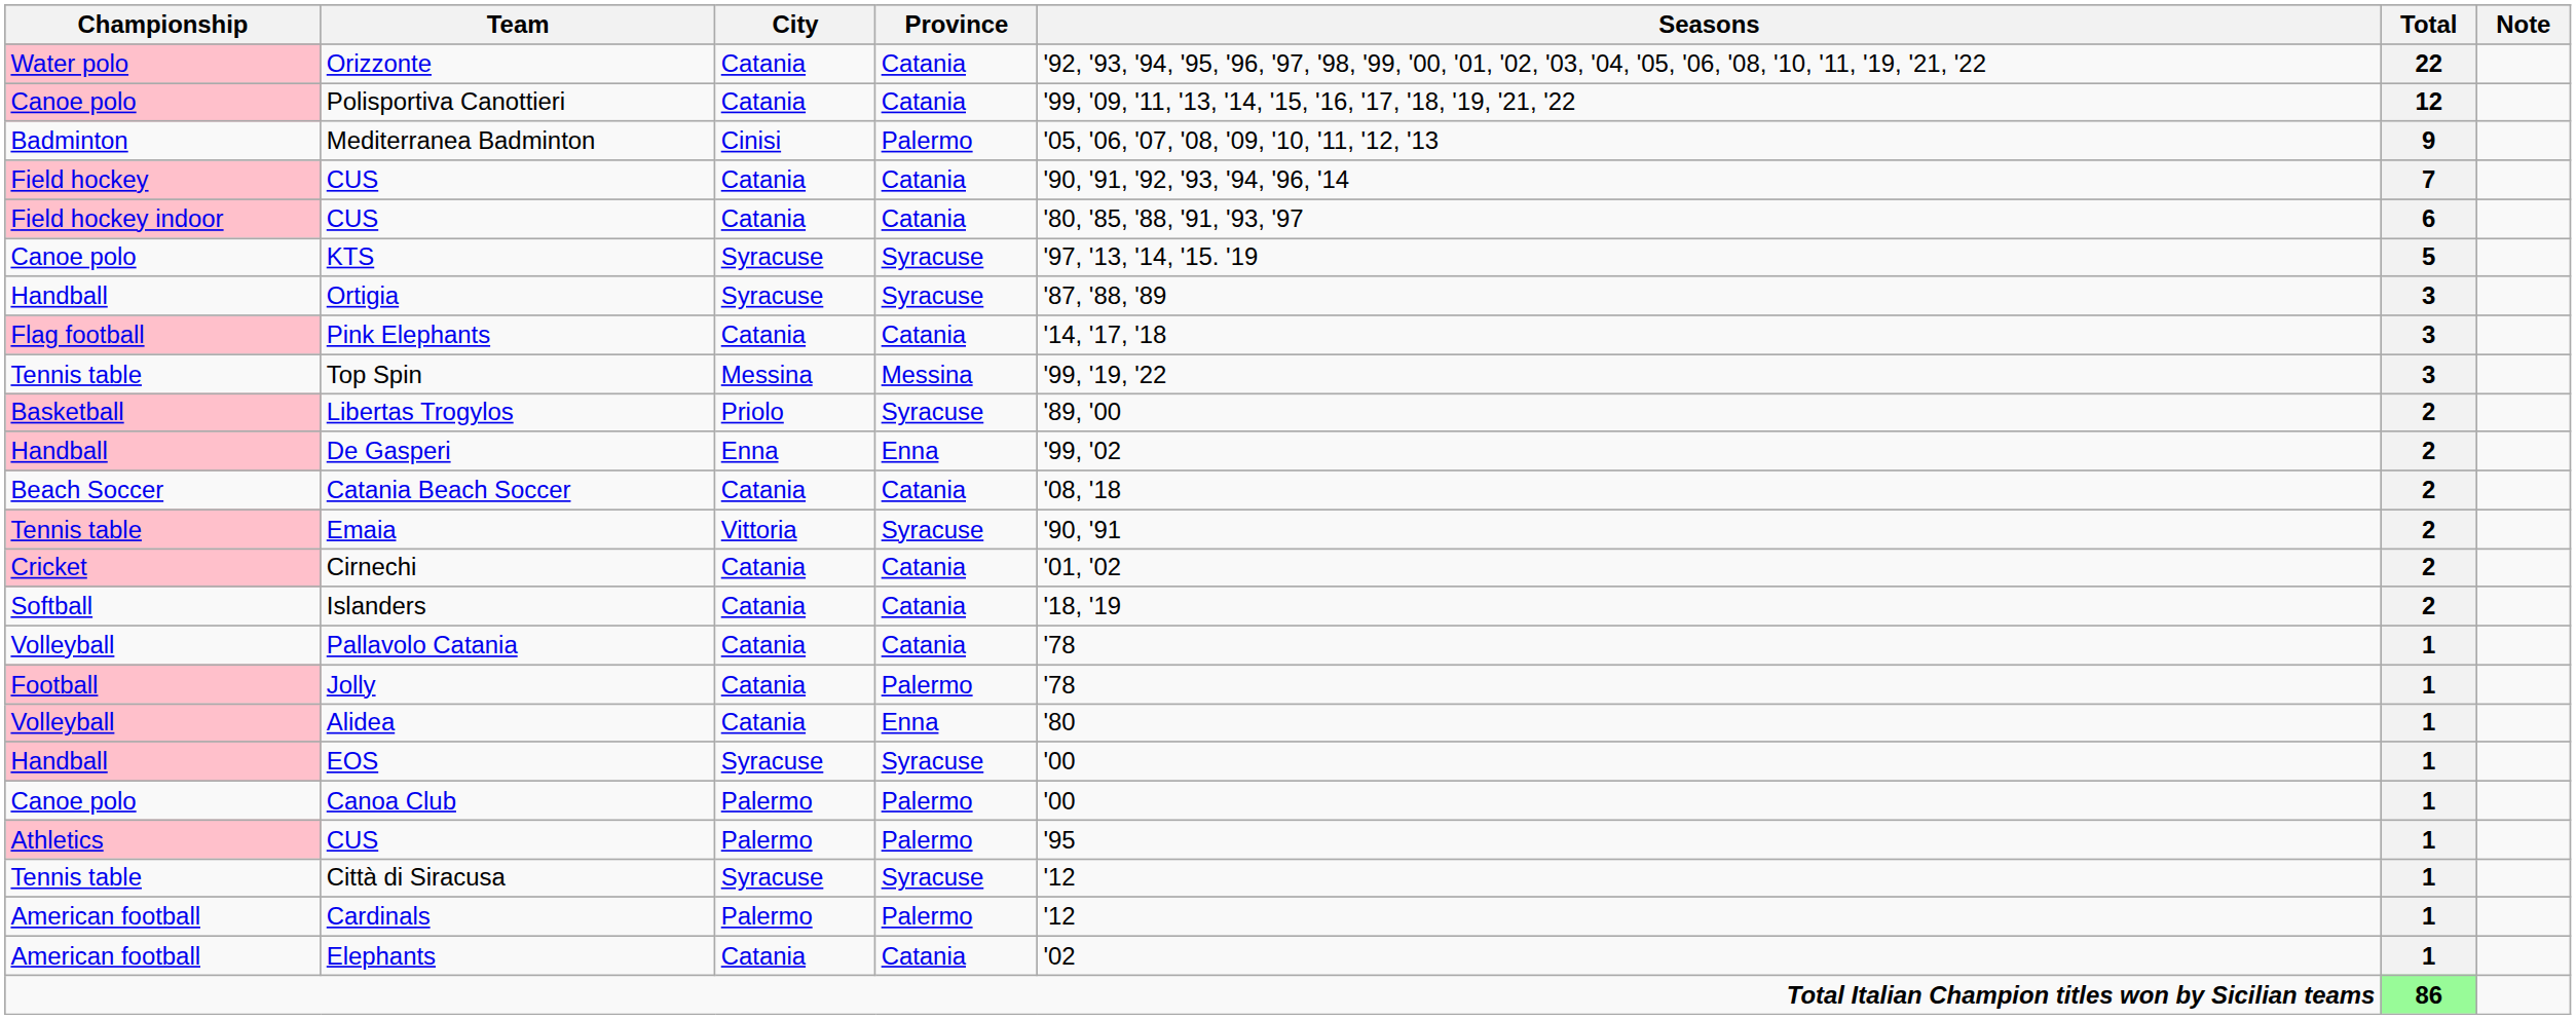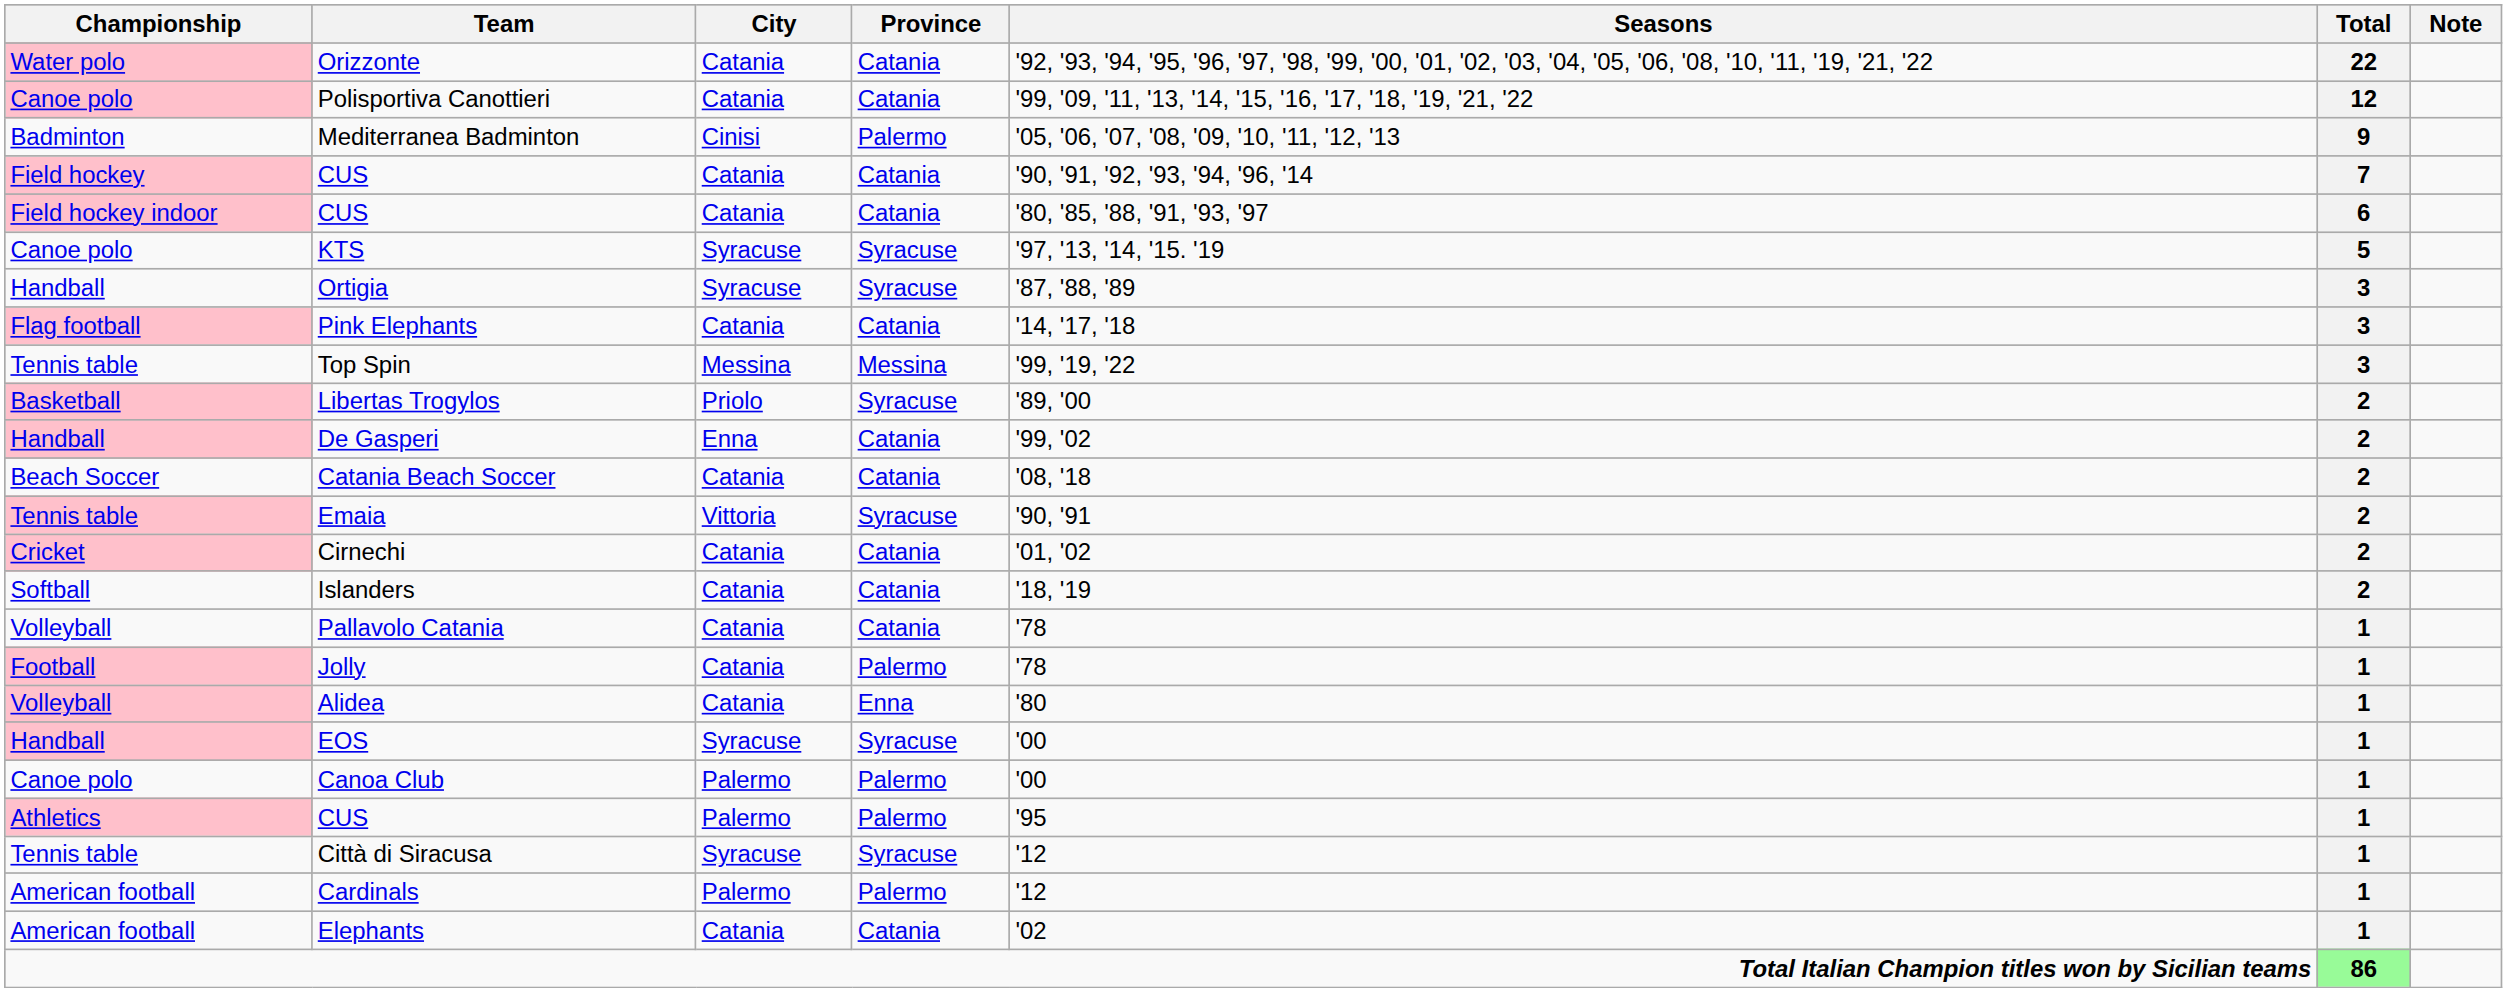 <table class="wikitable sortable" width=95% style="font-size:90%; text-align:left;">
 <tr>
 <th>Championship</th>
 <th>Team</th>
 <th>City</th>
 <th>Province</th>
 <th>Seasons</th>
 <th>Total</th>
 <th>Note</th>
 </tr>
 <tr>
 <td bgcolor=pink><a href='#'>Water polo</a></td>
 <td><a href='#'>Orizzonte</a></td>
 <td><a href='#'>Catania</a></td>
 <td><a href='#'>Catania</a></td>
 <td>'92, '93, '94, '95, '96, '97, '98, '99, '00, '01, '02, '03, '04, '05, '06, '08, '10, '11, '19, '21, '22</td>
 <th>22</th>
 <td align=center></td>
 </tr>
 <tr>
 <td bgcolor=pink><a href='#'>Canoe polo</a></td>
 <td>Polisportiva Canottieri</td>
 <td><a href='#'>Catania</a></td>
 <td><a href='#'>Catania</a></td>
 <td>'99, '09, '11, '13, '14, '15, '16, '17, '18, '19, '21, '22</td>
 <th>12</th>
 <td align=center></td>
 </tr>
 <tr>
 <td><a href='#'>Badminton</a></td>
 <td>Mediterranea Badminton</td>
 <td><a href='#'>Cinisi</a></td>
 <td><a href='#'>Palermo</a></td>
 <td>'05, '06, '07, '08, '09, '10, '11, '12, '13</td>
 <th>9</th>
 <td align=center></td>
 </tr>
 <tr>
 <td bgcolor=pink><a href='#'>Field hockey</a></td>
 <td><a href='#'>CUS</a></td>
 <td><a href='#'>Catania</a></td>
 <td><a href='#'>Catania</a></td>
 <td>'90, '91, '92, '93, '94, '96, '14</td>
 <th>7</th>
 <td></td>
 </tr>
 <tr>
 <td bgcolor=pink><a href='#'>Field hockey indoor</a></td>
 <td><a href='#'>CUS</a></td>
 <td><a href='#'>Catania</a></td>
 <td><a href='#'>Catania</a></td>
 <td>'80, '85, '88, '91, '93, '97</td>
 <th>6</th>
 <td></td>
 </tr>
 <tr>
 <td><a href='#'>Canoe polo</a></td>
 <td><a href='#'>KTS</a></td>
 <td><a href='#'>Syracuse</a></td>
 <td><a href='#'>Syracuse</a></td>
 <td>'97, '13, '14, '15. '19</td>
 <th>5</th>
 <td align=center></td>
 </tr>
 <tr>
 <td><a href='#'>Handball</a></td>
 <td><a href='#'>Ortigia</a></td>
 <td><a href='#'>Syracuse</a></td>
 <td><a href='#'>Syracuse</a></td>
 <td>'87, '88, '89</td>
 <th>3</th>
 <td></td>
 </tr>
 <tr>
 <td bgcolor=pink><a href='#'>Flag football</a></td>
 <td><a href='#'>Pink Elephants</a></td>
 <td><a href='#'>Catania</a></td>
 <td><a href='#'>Catania</a></td>
 <td>'14, '17, '18</td>
 <th>3</th>
 <td></td>
 </tr>
 <tr>
 <td><a href='#'>Tennis table</a></td>
 <td>Top Spin</td>
 <td><a href='#'>Messina</a></td>
 <td><a href='#'>Messina</a></td>
 <td>'99, '19, '22</td>
 <th>3</th>
 <td align=center></td>
 </tr>
 <tr>
 <td bgcolor=pink><a href='#'>Basketball</a></td>
 <td><a href='#'>Libertas Trogylos</a></td>
 <td><a href='#'>Priolo</a></td>
 <td><a href='#'>Syracuse</a></td>
 <td>'89, '00</td>
 <th>2</th>
 <td></td>
 </tr>
 <tr>
 <td bgcolor=pink><a href='#'>Handball</a></td>
 <td><a href='#'>De Gasperi</a></td>
 <td><a href='#'>Enna</a></td>
-<td><a href='#'>Enna</a></td>
+<td><a href='#'>Catania</a></td>
 <td>'99, '02</td>
 <th>2</th>
 <td></td>
 </tr>
 <tr>
 <td><a href='#'>Beach Soccer</a></td>
 <td><a href='#'>Catania Beach Soccer</a></td>
 <td><a href='#'>Catania</a></td>
 <td><a href='#'>Catania</a></td>
 <td>'08, '18</td>
 <th>2</th>
 <td></td>
 </tr>
 <tr>
 <td bgcolor=pink><a href='#'>Tennis table</a></td>
 <td><a href='#'>Emaia</a></td>
 <td><a href='#'>Vittoria</a></td>
 <td><a href='#'>Syracuse</a></td>
 <td>'90, '91</td>
 <th>2</th>
 <td></td>
 </tr>
 <tr>
 <td bgcolor=pink><a href='#'>Cricket</a></td>
 <td>Cirnechi</td>
 <td><a href='#'>Catania</a></td>
 <td><a href='#'>Catania</a></td>
 <td>'01, '02</td>
 <th>2</th>
 <td></td>
 </tr>
 <tr>
 <td><a href='#'>Softball</a></td>
 <td>Islanders</td>
 <td><a href='#'>Catania</a></td>
 <td><a href='#'>Catania</a></td>
 <td>'18, '19</td>
 <th>2</th>
 <td></td>
 </tr>
 <tr>
 <td><a href='#'>Volleyball</a></td>
 <td><a href='#'>Pallavolo Catania</a></td>
 <td><a href='#'>Catania</a></td>
 <td><a href='#'>Catania</a></td>
 <td>'78</td>
 <th>1</th>
 <td align=center></td>
 </tr>
 <tr>
 <td bgcolor=pink><a href='#'>Football</a></td>
 <td><a href='#'>Jolly</a></td>
 <td><a href='#'>Catania</a></td>
 <td><a href='#'>Palermo</a></td>
 <td>'78</td>
 <th>1</th>
 <td></td>
 </tr>
 <tr>
 <td bgcolor=pink><a href='#'>Volleyball</a></td>
 <td><a href='#'>Alidea</a></td>
 <td><a href='#'>Catania</a></td>
 <td><a href='#'>Enna</a></td>
 <td>'80</td>
 <th>1</th>
 <td></td>
 </tr>
 <tr>
 <td bgcolor=pink><a href='#'>Handball</a></td>
 <td><a href='#'>EOS</a></td>
 <td><a href='#'>Syracuse</a></td>
 <td><a href='#'>Syracuse</a></td>
 <td>'00</td>
 <th>1</th>
 <td></td>
 </tr>
 <tr>
 <td><a href='#'>Canoe polo</a></td>
 <td><a href='#'>Canoa Club</a></td>
 <td><a href='#'>Palermo</a></td>
 <td><a href='#'>Palermo</a></td>
 <td>'00</td>
 <th>1</th>
 <td></td>
 </tr>
 <tr>
 <td bgcolor=pink><a href='#'>Athletics</a></td>
 <td><a href='#'>CUS</a></td>
 <td><a href='#'>Palermo</a></td>
 <td><a href='#'>Palermo</a></td>
 <td>'95</td>
 <th>1</th>
 <td></td>
 </tr>
 <tr>
 <td><a href='#'>Tennis table</a></td>
 <td>Città di Siracusa</td>
 <td><a href='#'>Syracuse</a></td>
 <td><a href='#'>Syracuse</a></td>
 <td>'12</td>
 <th>1</th>
 <td></td>
 </tr>
 <tr>
 <td><a href='#'>American football</a></td>
 <td><a href='#'>Cardinals</a></td>
 <td><a href='#'>Palermo</a></td>
 <td><a href='#'>Palermo</a></td>
 <td>'12</td>
 <th>1</th>
 <td></td>
 </tr>
 <tr>
 <td><a href='#'>American football</a></td>
 <td><a href='#'>Elephants</a></td>
 <td><a href='#'>Catania</a></td>
 <td><a href='#'>Catania</a></td>
 <td>'02</td>
 <th>1</th>
 <td></td>
 </tr>
 <tr>
 <td colspan=5 align=right><strong><em>Total Italian Champion titles won by Sicilian teams</em></strong></td>
 <td bgcolor=palegreen align=center><strong>86</strong></td>
 <td></td>
 </tr>
 </table>
